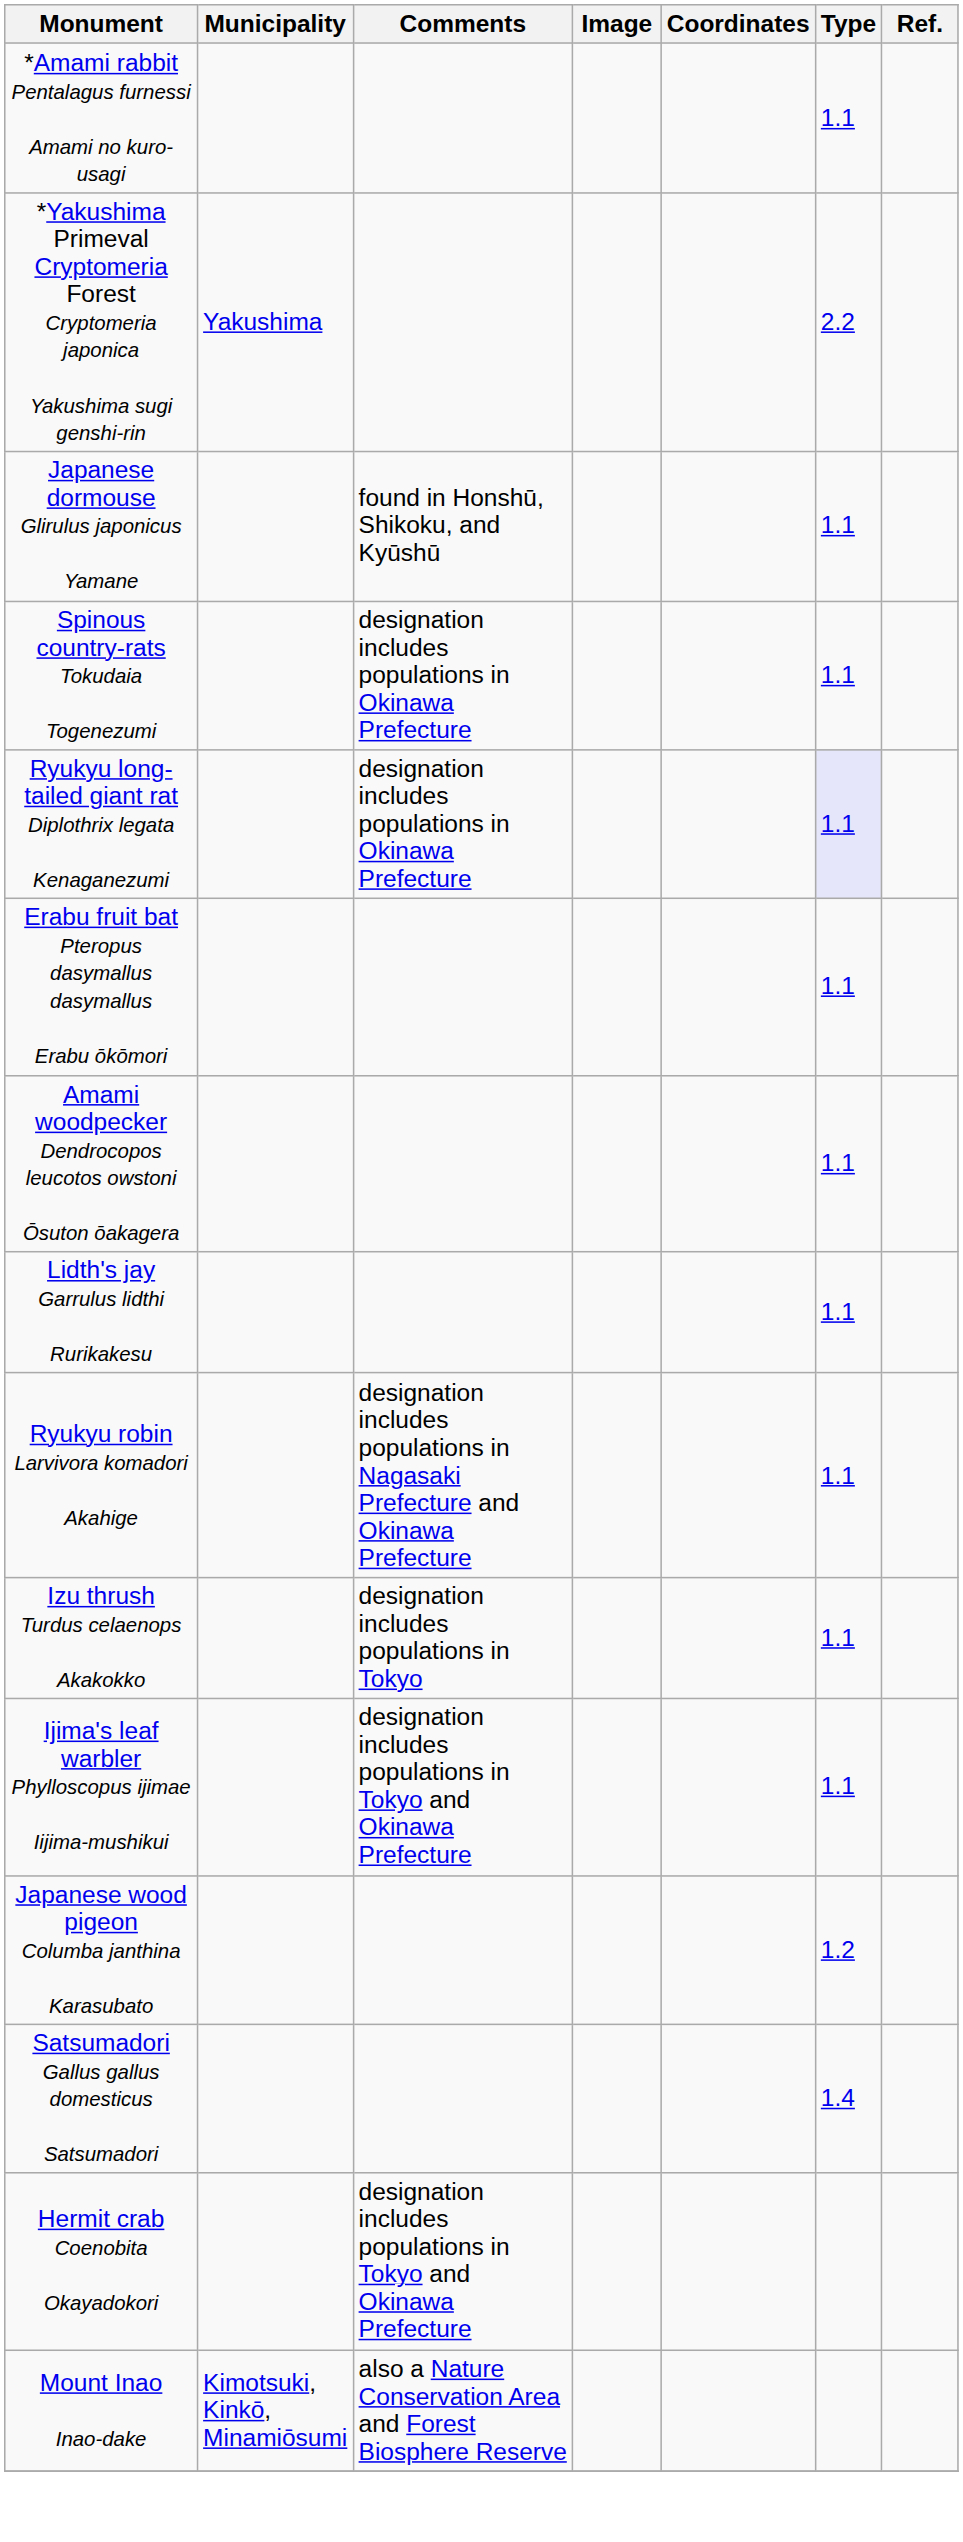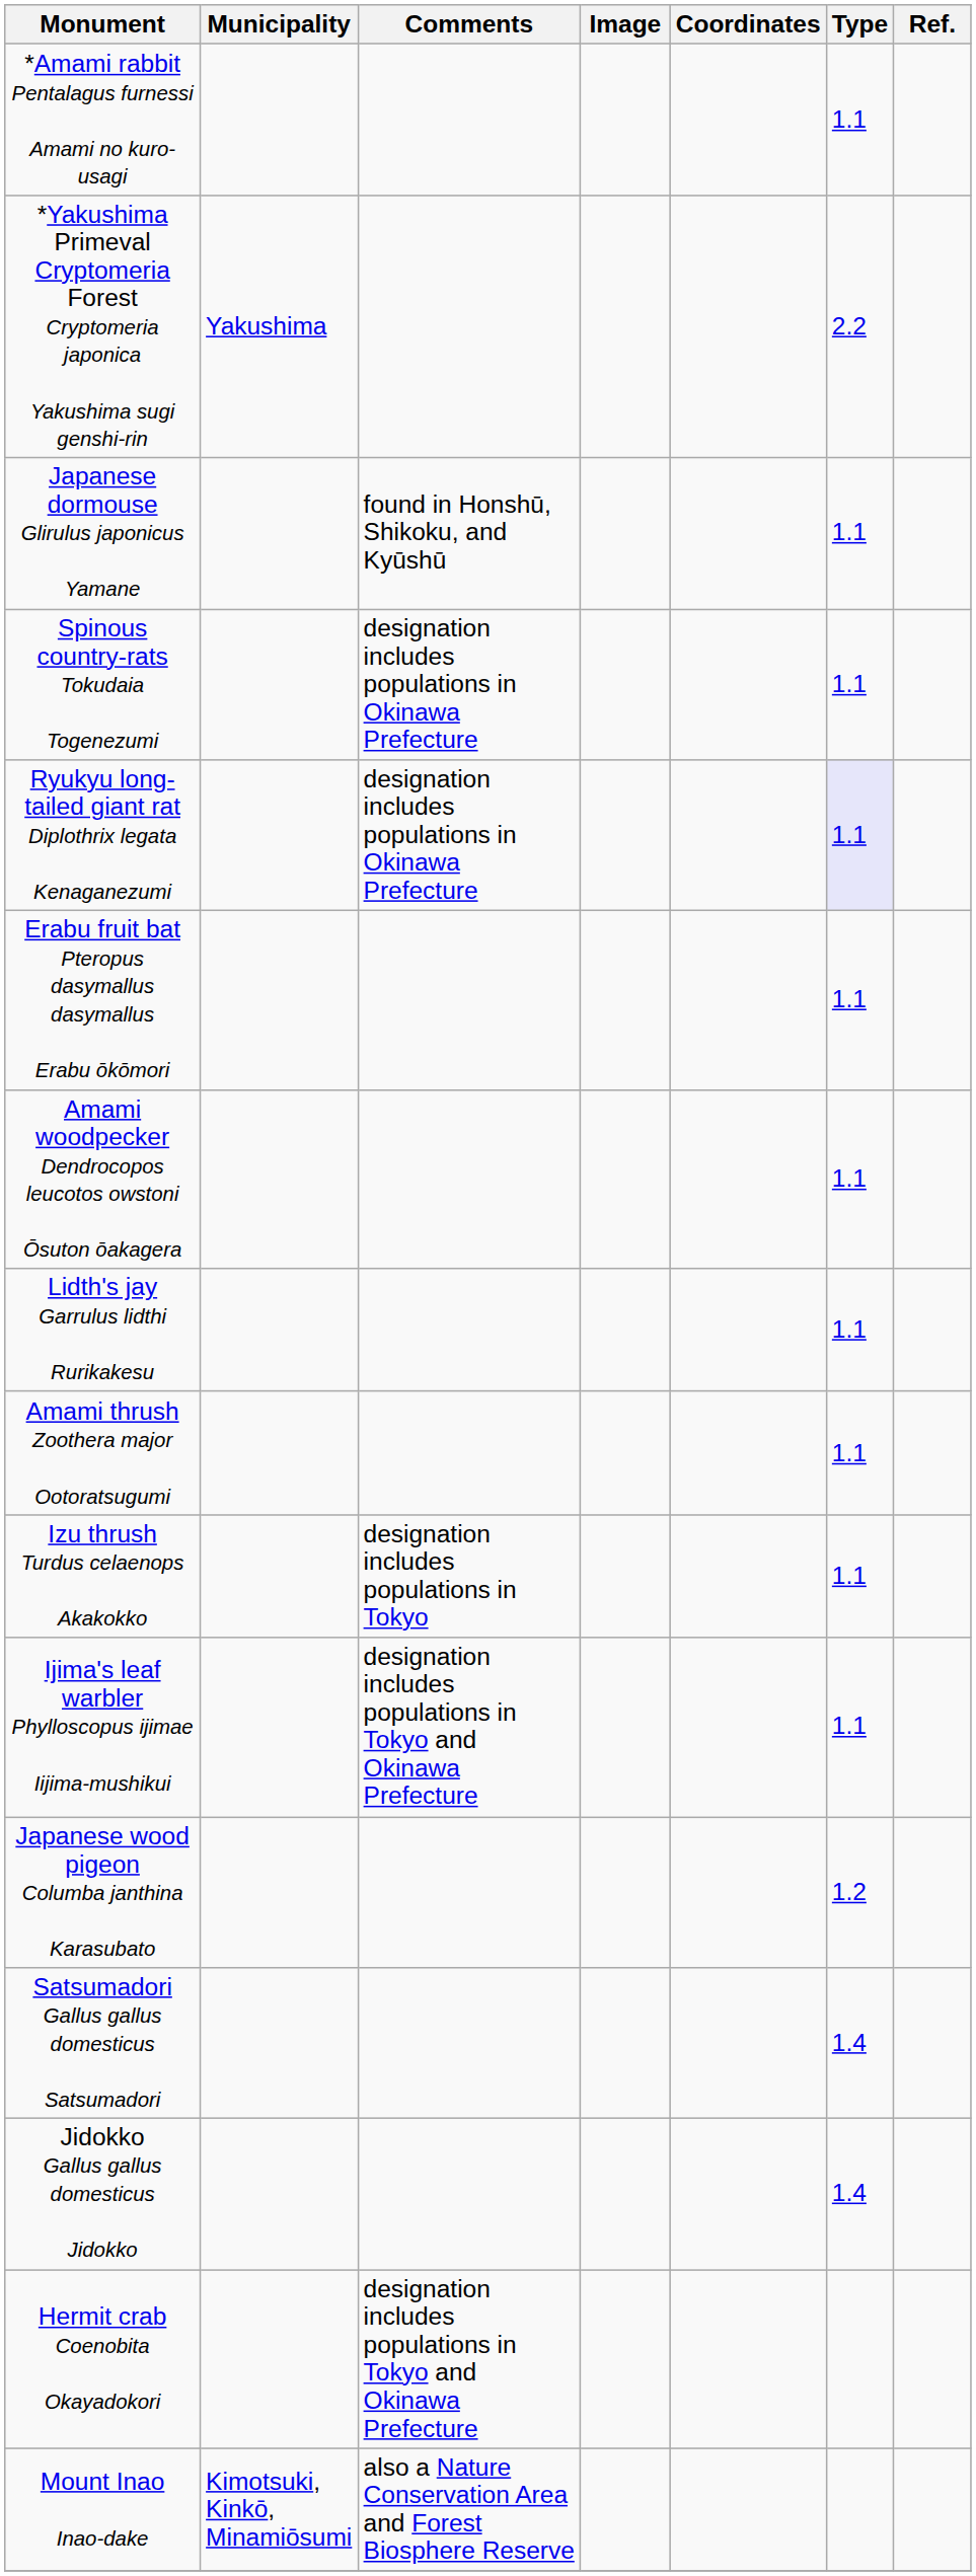 <table class="wikitable sortable"  style="width:100%;">
 <tr>
 <th width="25%" align="left">Monument</th>
 <th width="10%" align="left">Municipality</th>
 <th width="30%" align="left" class="unsortable">Comments</th>
 <th width="10%" align="left" class="unsortable">Image</th>
 <th width="10%" align="left" class="unsortable">Coordinates</th>
 <th width="5%" align="left">Type</th>
 <th width="10%" align="left" class="unsortable">Ref.</th>
 </tr>
 <tr>
 <td align="center">*<a href='#'>Amami rabbit</a><br><small><em>Pentalagus furnessi</em></small><br><br><small><em>Amami no kuro-usagi</em></small></td>
 <td></td>
 <td></td>
 <td></td>
 <td></td>
 <td><a href='#'>1.1</a></td>
 <td></td>
 </tr>
 <tr>
 <td align="center">*<a href='#'>Yakushima</a> Primeval <a href='#'>Cryptomeria</a> Forest<br><small><em>Cryptomeria japonica</em></small><br><br><small><em>Yakushima sugi genshi-rin</em></small></td>
 <td><a href='#'>Yakushima</a></td>
 <td></td>
 <td></td>
 <td></td>
 <td><a href='#'>2.2</a></td>
 <td></td>
 </tr>
 <tr>
 <td align="center"><a href='#'>Japanese dormouse</a><br><small><em>Glirulus japonicus</em></small><br><br><small><em>Yamane</em></small></td>
 <td></td>
 <td>found in Honshū, Shikoku, and Kyūshū</td>
 <td></td>
 <td></td>
 <td><a href='#'>1.1</a></td>
 <td></td>
 </tr>
 <tr>
 <td align="center"><a href='#'>Spinous country-rats</a><br><small><em>Tokudaia</em></small><br><br><small><em>Togenezumi</em></small></td>
 <td></td>
 <td>designation includes populations in <a href='#'>Okinawa Prefecture</a></td>
 <td></td>
 <td></td>
 <td><a href='#'>1.1</a></td>
 <td></td>
 </tr>
 <tr>
 <td align="center"><a href='#'>Ryukyu long-tailed giant rat</a><br><small><em>Diplothrix legata</em></small><br><br><small><em>Kenaganezumi</em></small></td>
 <td></td>
 <td>designation includes populations in <a href='#'>Okinawa Prefecture</a></td>
 <td></td>
 <td></td>
 <td style="background: lavender;"><a href='#'>1.1</a></td>
 <td></td>
 </tr>
 <tr>
 <td align="center"><a href='#'>Erabu fruit bat</a><br><small><em>Pteropus dasymallus dasymallus</em></small><br><br><small><em>Erabu ōkōmori</em></small></td>
 <td></td>
 <td></td>
 <td></td>
 <td></td>
 <td><a href='#'>1.1</a></td>
 <td></td>
 </tr>
 <tr>
 <td align="center"><a href='#'>Amami woodpecker</a><br><small><em>Dendrocopos leucotos owstoni</em></small><br><br><small><em>Ōsuton ōakagera</em></small></td>
 <td></td>
 <td></td>
 <td></td>
 <td></td>
 <td><a href='#'>1.1</a></td>
 <td></td>
 </tr>
 <tr>
 <td align="center"><a href='#'>Lidth's jay</a><br><small><em>Garrulus lidthi</em></small><br><br><small><em>Rurikakesu</em></small></td>
 <td></td>
 <td></td>
 <td></td>
 <td></td>
 <td><a href='#'>1.1</a></td>
 <td></td>
 </tr>
 <tr>
-<td align="center"><a href='#'>Ryukyu robin</a><br><small><em>Larvivora komadori</em></small><br><br><small><em>Akahige</em></small></td>
+<td align="center"><a href='#'>Amami thrush</a><br><small><em>Zoothera major</em></small><br><br><small><em>Ootoratsugumi</em></small></td>
 <td></td>
-<td>designation includes populations in <a href='#'>Nagasaki Prefecture</a> and <a href='#'>Okinawa Prefecture</a></td>
+<td></td>
 <td></td>
 <td></td>
 <td><a href='#'>1.1</a></td>
 <td></td>
 </tr>
 <tr>
 <td align="center"><a href='#'>Izu thrush</a><br><small><em>Turdus celaenops</em></small><br><br><small><em>Akakokko</em></small></td>
 <td></td>
 <td>designation includes populations in <a href='#'>Tokyo</a></td>
 <td></td>
 <td></td>
 <td><a href='#'>1.1</a></td>
 <td></td>
 </tr>
 <tr>
 <td align="center"><a href='#'>Ijima's leaf warbler</a><br><small><em>Phylloscopus ijimae</em></small><br><br><small><em>Iijima-mushikui</em></small></td>
 <td></td>
 <td>designation includes populations in <a href='#'>Tokyo</a> and <a href='#'>Okinawa Prefecture</a></td>
 <td></td>
 <td></td>
 <td><a href='#'>1.1</a></td>
 <td></td>
 </tr>
 <tr>
 <td align="center"><a href='#'>Japanese wood pigeon</a><br><small><em>Columba janthina</em></small><br><br><small><em>Karasubato</em></small></td>
 <td></td>
 <td></td>
 <td></td>
 <td></td>
 <td><a href='#'>1.2</a></td>
 <td></td>
 </tr>
 <tr>
 <td align="center"><a href='#'>Satsumadori</a><br><small><em>Gallus gallus domesticus</em></small><br><br><small><em>Satsumadori</em></small></td>
 <td></td>
 <td></td>
 <td></td>
 <td></td>
 <td><a href='#'>1.4</a></td>
 <td></td>
 </tr>
 <tr>
+<td align="center">Jidokko<br><small><em>Gallus gallus domesticus</em></small><br><br><small><em>Jidokko</em></small></td>
+<td></td>
+<td></td>
+<td></td>
+<td></td>
+<td><a href='#'>1.4</a></td>
+<td></td>
+</tr>
+<tr>
 <td align="center"><a href='#'>Hermit crab</a><br><small><em>Coenobita</em></small><br><br><small><em>Okayadokori</em></small></td>
 <td></td>
 <td>designation includes populations in <a href='#'>Tokyo</a> and <a href='#'>Okinawa Prefecture</a></td>
 <td></td>
 <td></td>
 <td></td>
 <td></td>
 </tr>
 <tr>
 <td align="center"><a href='#'>Mount Inao</a><br><br><small><em>Inao-dake</em></small></td>
 <td><a href='#'>Kimotsuki</a>, <a href='#'>Kinkō</a>, <a href='#'>Minamiōsumi</a></td>
 <td>also a <a href='#'>Nature Conservation Area</a> and <a href='#'>Forest Biosphere Reserve</a></td>
 <td></td>
 <td></td>
 <td></td>
 <td></td>
 </tr>
 <tr>
 </tr>
 </table>
